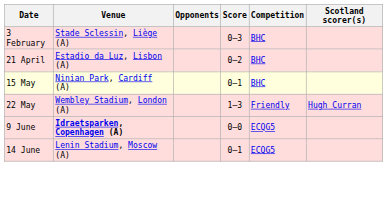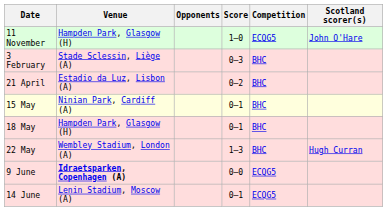 <table class="wikitable">
 <tr>
 <th>Date</th>
 <th>Venue</th>
 <th>Opponents</th>
 <th>Score</th>
 <th>Competition</th>
 <th>Scotland scorer(s)</th>
+</tr>
+<tr bgcolor=#ddffdd>
+<td>11 November</td>
+<td><a href='#'>Hampden Park</a>, <a href='#'>Glasgow</a> (H)</td>
+<td></td>
+<td align=center>1–0</td>
+<td><a href='#'>ECQG5</a></td>
+<td><a href='#'>John O'Hare</a></td>
 </tr>
 <tr bgcolor=#ffdddd>
 <td>3 February</td>
 <td><a href='#'>Stade Sclessin</a>, <a href='#'>Liège</a> (A)</td>
 <td></td>
 <td align=center>0–3</td>
 <td><a href='#'>BHC</a></td>
 <td></td>
 </tr>
 <tr bgcolor=#ffdddd>
 <td>21 April</td>
 <td><a href='#'>Estadio da Luz</a>, <a href='#'>Lisbon</a> (A)</td>
 <td></td>
 <td align=center>0–2</td>
 <td><a href='#'>BHC</a></td>
 <td></td>
 </tr>
 <tr bgcolor=#ffffdd>
 <td>15 May</td>
 <td><a href='#'>Ninian Park</a>, <a href='#'>Cardiff</a> (A)</td>
 <td></td>
 <td align=center>0–1</td>
 <td><a href='#'>BHC</a></td>
 <td></td>
 </tr>
 <tr bgcolor=#ffdddd>
+<td>18 May</td>
+<td><a href='#'>Hampden Park</a>, <a href='#'>Glasgow</a> (H)</td>
+<td></td>
+<td align=center>0–1</td>
+<td><a href='#'>BHC</a></td>
+<td></td>
+</tr>
+<tr bgcolor=#ffdddd>
 <td>22 May</td>
 <td><a href='#'>Wembley Stadium</a>, <a href='#'>London</a> (A)</td>
 <td></td>
 <td align=center>1–3</td>
-<td><a href='#'>Friendly</a></td>
+<td><a href='#'>BHC</a></td>
 <td><a href='#'>Hugh Curran</a></td>
 </tr>
 <tr bgcolor=#ffdddd>
 <td>9 June</td>
 <td><strong><a href='#'>Idraetsparken</a>, <a href='#'>Copenhagen</a> (A)</strong></td>
 <td></td>
 <td align=center>0–0</td>
 <td><a href='#'>ECQG5</a></td>
 <td></td>
 </tr>
 <tr bgcolor=#ffdddd>
 <td>14 June</td>
 <td><a href='#'>Lenin Stadium</a>, <a href='#'>Moscow</a> (A)</td>
 <td></td>
 <td align=center>0–1</td>
 <td><a href='#'>ECQG5</a></td>
 <td></td>
 </tr>
 </table>
